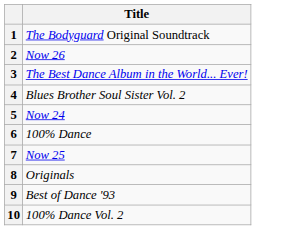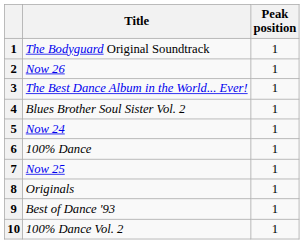 <table class="wikitable sortable plainrowheaders">
 <tr>
 <th scope=col></th>
 <th scope=col>Title</th>
+<th scope=col>Peak<br>position</th>
 </tr>
 <tr>
 <th scope=row style="text-align:center;">1</th>
 <td><em><a href='#'>The Bodyguard</a></em> Original Soundtrack</td>
+<td align="center">1</td>
 </tr>
 <tr>
 <th scope=row style="text-align:center;">2</th>
 <td><em><a href='#'>Now 26</a></em></td>
+<td align="center">1</td>
 </tr>
 <tr>
 <th scope=row style="text-align:center;">3</th>
 <td><em><a href='#'>The Best Dance Album in the World... Ever!</a></em></td>
+<td align="center">1</td>
 </tr>
 <tr>
 <th scope=row style="text-align:center;">4</th>
 <td><em>Blues Brother Soul Sister Vol. 2</em></td>
+<td align="center">1</td>
 </tr>
 <tr>
 <th scope=row style="text-align:center;">5</th>
 <td><em><a href='#'>Now 24</a></em></td>
+<td align="center">1</td>
 </tr>
 <tr>
 <th scope=row style="text-align:center;">6</th>
 <td><em>100% Dance</em></td>
+<td align="center">1</td>
 </tr>
 <tr>
 <th scope=row style="text-align:center;">7</th>
 <td><em><a href='#'>Now 25</a></em></td>
+<td align="center">1</td>
 </tr>
 <tr>
 <th scope=row style="text-align:center;">8</th>
 <td><em>Originals</em></td>
+<td align="center">1</td>
 </tr>
 <tr>
 <th scope=row style="text-align:center;">9</th>
 <td><em>Best of Dance '93</em></td>
+<td align="center">1</td>
 </tr>
 <tr>
 <th scope=row style="text-align:center;">10</th>
 <td><em>100% Dance Vol. 2</em></td>
+<td align="center">1</td>
 </tr>
 </table>
